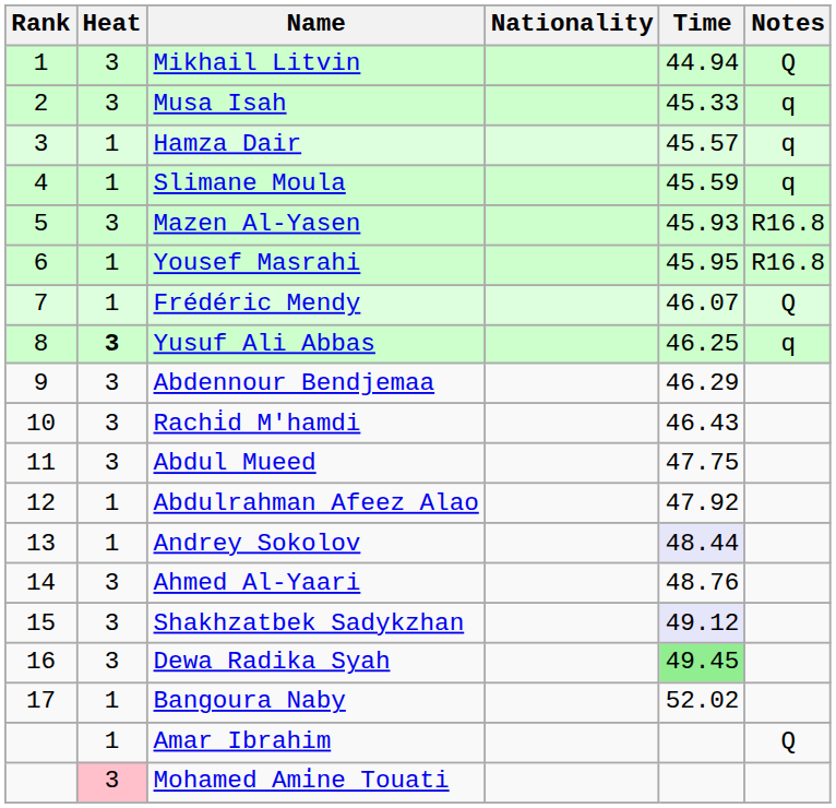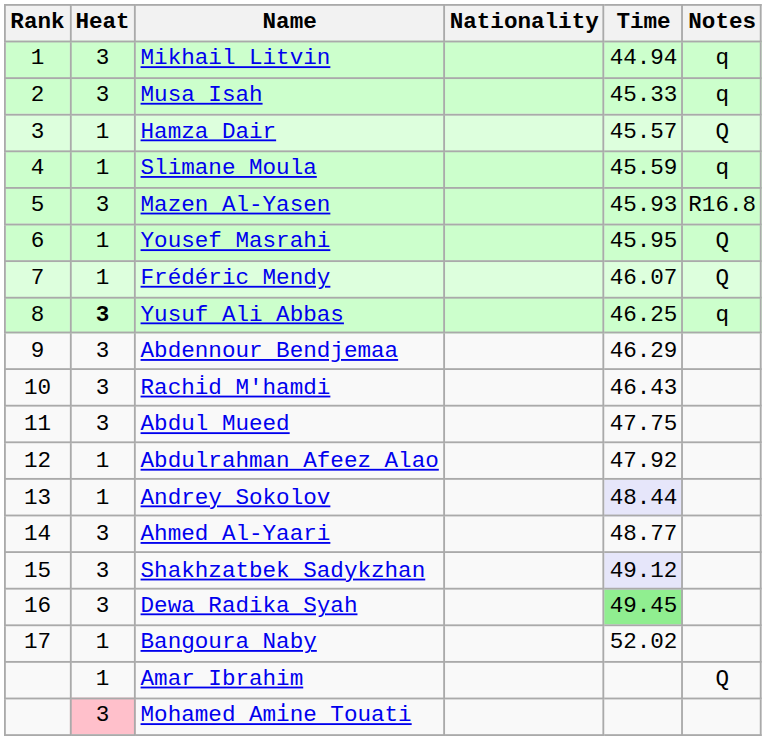 <table class="wikitable sortable" style="text-align:center;font-size:95%">
 <tr>
 <th>Rank</th>
 <th>Heat</th>
 <th>Name</th>
 <th>Nationality</th>
 <th>Time</th>
 <th>Notes</th>
 </tr>
 <tr bgcolor=ccffcc>
 <td>1</td>
 <td>3</td>
 <td align=left><a href='#'>Mikhail Litvin</a></td>
 <td align=left></td>
 <td>44.94</td>
-<td>Q</td>
+<td>q</td>
 </tr>
 <tr bgcolor=ccffcc>
 <td>2</td>
 <td>3</td>
 <td align=left><a href='#'>Musa Isah</a></td>
 <td align=left></td>
 <td>45.33</td>
 <td>q</td>
 </tr>
 <tr bgcolor=ddffdd>
 <td>3</td>
 <td>1</td>
 <td align=left><a href='#'>Hamza Dair</a></td>
 <td align=left></td>
 <td>45.57</td>
-<td>q</td>
+<td>Q</td>
 </tr>
 <tr bgcolor=ccffcc>
 <td>4</td>
 <td>1</td>
 <td align=left><a href='#'>Slimane Moula</a></td>
 <td align=left></td>
 <td>45.59</td>
 <td>q</td>
 </tr>
 <tr bgcolor=ccffcc>
 <td>5</td>
 <td>3</td>
 <td align=left><a href='#'>Mazen Al-Yasen</a></td>
 <td align=left></td>
 <td>45.93</td>
 <td>R16.8</td>
 </tr>
 <tr bgcolor=ccffcc>
 <td>6</td>
 <td>1</td>
 <td align=left><a href='#'>Yousef Masrahi</a></td>
 <td align=left></td>
 <td>45.95</td>
-<td>R16.8</td>
+<td>Q</td>
 </tr>
 <tr bgcolor=ddffdd>
 <td>7</td>
 <td>1</td>
 <td align=left><a href='#'>Frédéric Mendy</a></td>
 <td align=left></td>
 <td>46.07</td>
 <td>Q</td>
 </tr>
 <tr bgcolor=ccffcc>
 <td>8</td>
 <td><strong>3</strong></td>
 <td align=left><a href='#'>Yusuf Ali Abbas</a></td>
 <td align=left></td>
 <td>46.25</td>
 <td>q</td>
 </tr>
 <tr>
 <td>9</td>
 <td>3</td>
 <td align=left><a href='#'>Abdennour Bendjemaa</a></td>
 <td align=left></td>
 <td>46.29</td>
 <td></td>
 </tr>
 <tr>
 <td>10</td>
 <td>3</td>
 <td align=left><a href='#'>Rachi̇d M'hamdi</a></td>
 <td align=left></td>
 <td>46.43</td>
 <td></td>
 </tr>
 <tr>
 <td>11</td>
 <td>3</td>
 <td align=left><a href='#'>Abdul Mueed</a></td>
 <td align=left></td>
 <td>47.75</td>
 <td></td>
 </tr>
 <tr>
 <td>12</td>
 <td>1</td>
 <td align=left><a href='#'>Abdulrahman Afeez Alao</a></td>
 <td align=left></td>
 <td>47.92</td>
 <td></td>
 </tr>
 <tr>
 <td>13</td>
 <td>1</td>
 <td align=left><a href='#'>Andrey Sokolov</a></td>
 <td align=left></td>
 <td style="background: lavender;">48.44</td>
 <td></td>
 </tr>
 <tr>
 <td>14</td>
 <td>3</td>
 <td align=left><a href='#'>Ahmed Al-Yaari</a></td>
 <td align=left></td>
-<td>48.76</td>
+<td>48.77</td>
 <td></td>
 </tr>
 <tr>
 <td>15</td>
 <td>3</td>
 <td align=left><a href='#'>Shakhzatbek Sadykzhan</a></td>
 <td align=left></td>
 <td style="background: lavender;">49.12</td>
 <td></td>
 </tr>
 <tr>
 <td>16</td>
 <td>3</td>
 <td align=left><a href='#'>Dewa Radika Syah</a></td>
 <td align=left></td>
 <td style="background: lightgreen;">49.45</td>
 <td></td>
 </tr>
 <tr>
 <td>17</td>
 <td>1</td>
 <td align=left><a href='#'>Bangoura Naby</a></td>
 <td align=left></td>
 <td>52.02</td>
 <td></td>
 </tr>
 <tr>
 <td></td>
 <td>1</td>
 <td align=left><a href='#'>Amar Ibrahim</a></td>
 <td align=left></td>
 <td></td>
 <td>Q</td>
 </tr>
 <tr>
 <td></td>
 <td style="background: pink;">3</td>
 <td align=left><a href='#'>Mohamed Ami̇ne Touati</a></td>
 <td align=left></td>
 <td></td>
 <td></td>
 </tr>
 </table>
